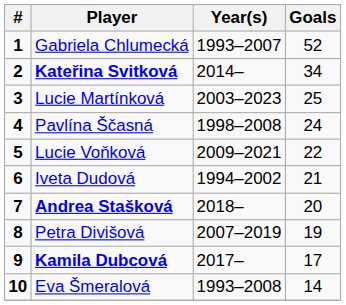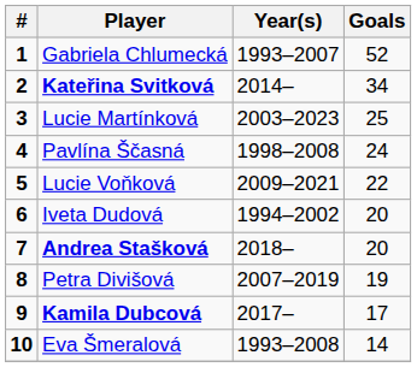 <table class="wikitable sortable">
 <tr>
 <th width =>#</th>
 <th width =>Player</th>
 <th width =>Year(s)</th>
 <th width =>Goals</th>
 </tr>
 <tr>
 <td align=center><strong>1</strong></td>
 <td><a href='#'>Gabriela Chlumecká</a></td>
 <td>1993–2007</td>
 <td align=center>52</td>
 </tr>
 <tr>
 <td align=center><strong>2</strong></td>
 <td><strong><a href='#'>Kateřina Svitková</a></strong></td>
 <td>2014–</td>
 <td align=center>34</td>
 </tr>
 <tr>
 <td align=center><strong>3</strong></td>
 <td><a href='#'>Lucie Martínková</a></td>
 <td>2003–2023</td>
 <td align=center>25</td>
 </tr>
 <tr>
 <td align=center><strong>4</strong></td>
 <td><a href='#'>Pavlína Ščasná</a></td>
 <td>1998–2008</td>
 <td align=center>24</td>
 </tr>
 <tr>
 <td align=center><strong>5</strong></td>
 <td><a href='#'>Lucie Voňková</a></td>
 <td>2009–2021</td>
 <td align=center>22</td>
 </tr>
 <tr>
 <td align=center><strong>6</strong></td>
 <td><a href='#'>Iveta Dudová</a></td>
 <td>1994–2002</td>
-<td align=center>21</td>
+<td align=center>20</td>
 </tr>
 <tr>
 <td align=center><strong>7</strong></td>
 <td><strong><a href='#'>Andrea Stašková</a></strong></td>
 <td>2018–</td>
 <td align=center>20</td>
 </tr>
 <tr>
 <td align=center><strong>8</strong></td>
 <td><a href='#'>Petra Divišová</a></td>
 <td>2007–2019</td>
 <td align=center>19</td>
 </tr>
 <tr>
 <td align=center><strong>9</strong></td>
 <td><strong><a href='#'>Kamila Dubcová</a></strong></td>
 <td>2017–</td>
 <td align=center>17</td>
 </tr>
 <tr>
 <td align=center><strong>10</strong></td>
 <td><a href='#'>Eva Šmeralová</a></td>
 <td>1993–2008</td>
 <td align=center>14</td>
 </tr>
 <tr>
 </tr>
 </table>
